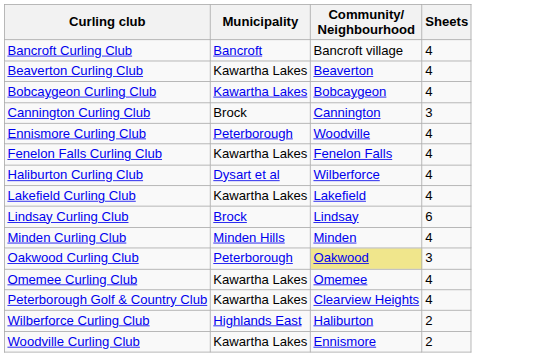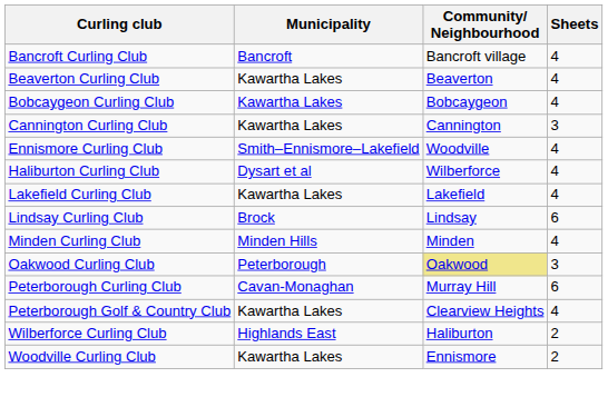 <table class="wikitable">
 <tr>
 <th>Curling club</th>
 <th>Municipality</th>
 <th>Community/<br>Neighbourhood</th>
 <th>Sheets</th>
 </tr>
 <tr>
 <td><a href='#'>Bancroft Curling Club</a></td>
 <td><a href='#'>Bancroft</a></td>
 <td>Bancroft village</td>
 <td>4</td>
 </tr>
 <tr>
 <td><a href='#'>Beaverton Curling Club</a></td>
 <td>Kawartha Lakes</td>
 <td><a href='#'>Beaverton</a></td>
 <td>4</td>
 </tr>
 <tr>
 <td><a href='#'>Bobcaygeon Curling Club</a></td>
 <td><a href='#'>Kawartha Lakes</a></td>
 <td><a href='#'>Bobcaygeon</a></td>
 <td>4</td>
 </tr>
 <tr>
 <td><a href='#'>Cannington Curling Club</a></td>
-<td>Brock</td>
+<td>Kawartha Lakes</td>
 <td><a href='#'>Cannington</a></td>
 <td>3</td>
 </tr>
 <tr>
 <td><a href='#'>Ennismore Curling Club</a></td>
-<td><a href='#'>Peterborough</a></td>
+<td><a href='#'>Smith–Ennismore–Lakefield</a></td>
 <td><a href='#'>Woodville</a></td>
-<td>4</td>
-</tr>
-<tr>
-<td><a href='#'>Fenelon Falls Curling Club</a></td>
-<td>Kawartha Lakes</td>
-<td><a href='#'>Fenelon Falls</a></td>
 <td>4</td>
 </tr>
 <tr>
 <td><a href='#'>Haliburton Curling Club</a></td>
 <td><a href='#'>Dysart et al</a></td>
 <td><a href='#'>Wilberforce</a></td>
 <td>4</td>
 </tr>
 <tr>
 <td><a href='#'>Lakefield Curling Club</a></td>
 <td>Kawartha Lakes</td>
 <td><a href='#'>Lakefield</a></td>
 <td>4</td>
 </tr>
 <tr>
 <td><a href='#'>Lindsay Curling Club</a></td>
 <td><a href='#'>Brock</a></td>
 <td><a href='#'>Lindsay</a></td>
 <td>6</td>
 </tr>
 <tr>
 <td><a href='#'>Minden Curling Club</a></td>
 <td><a href='#'>Minden Hills</a></td>
 <td><a href='#'>Minden</a></td>
 <td>4</td>
 </tr>
 <tr>
 <td><a href='#'>Oakwood Curling Club</a></td>
 <td><a href='#'>Peterborough</a></td>
 <td style="background: khaki;"><a href='#'>Oakwood</a></td>
 <td>3</td>
 </tr>
 <tr>
-<td><a href='#'>Omemee Curling Club</a></td>
-<td>Kawartha Lakes</td>
-<td><a href='#'>Omemee</a></td>
-<td>4</td>
+<td><a href='#'>Peterborough Curling Club</a></td>
+<td><a href='#'>Cavan-Monaghan</a></td>
+<td><a href='#'>Murray Hill</a></td>
+<td>6</td>
 </tr>
 <tr>
 <td><a href='#'>Peterborough Golf & Country Club</a></td>
 <td>Kawartha Lakes</td>
 <td><a href='#'>Clearview Heights</a></td>
 <td>4</td>
 </tr>
 <tr>
 <td><a href='#'>Wilberforce Curling Club</a></td>
 <td><a href='#'>Highlands East</a></td>
 <td><a href='#'>Haliburton</a></td>
 <td>2</td>
 </tr>
 <tr>
 <td><a href='#'>Woodville Curling Club</a></td>
 <td>Kawartha Lakes</td>
 <td><a href='#'>Ennismore</a></td>
 <td>2</td>
 </tr>
 </table>
